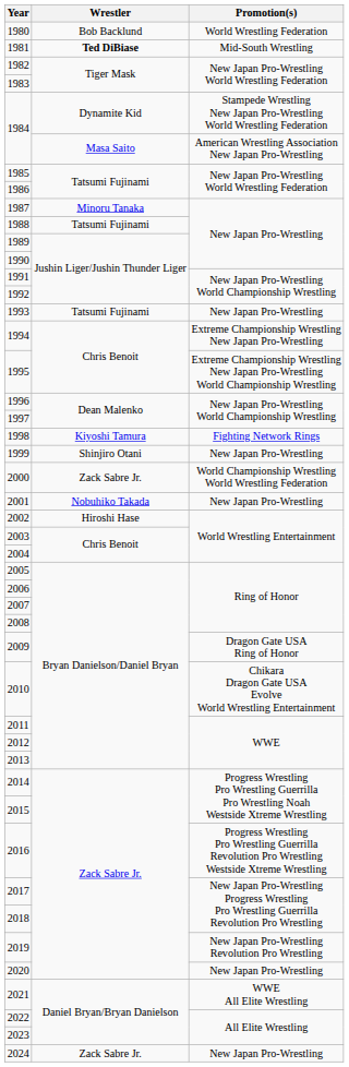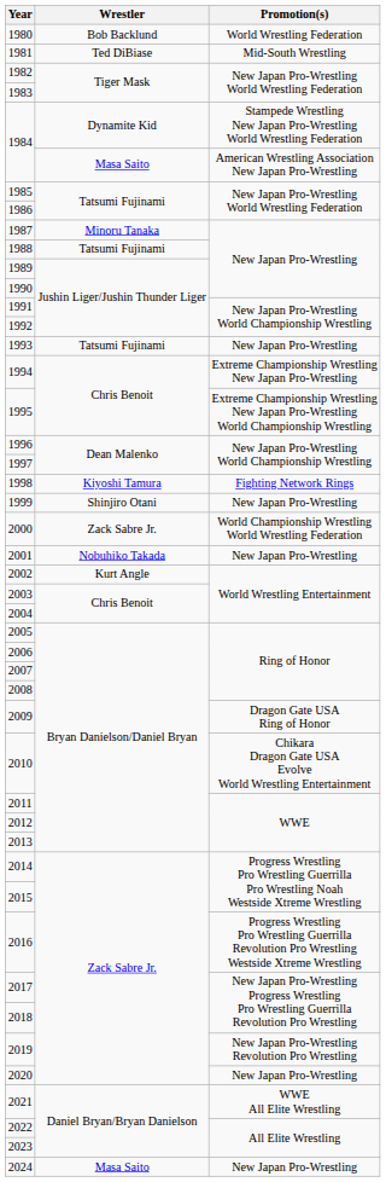 <table class="wikitable sortable" style="text-align: center">
 <tr>
 <th>Year</th>
 <th>Wrestler</th>
 <th>Promotion(s)</th>
 </tr>
 <tr>
 <td>1980</td>
 <td>Bob Backlund</td>
 <td>World Wrestling Federation</td>
 </tr>
 <tr>
 <td>1981</td>
-<td><strong>Ted DiBiase</strong></td>
+<td>Ted DiBiase</td>
 <td>Mid-South Wrestling</td>
 </tr>
 <tr>
 <td>1982</td>
 <td rowspan=2>Tiger Mask</td>
 <td rowspan=2>New Japan Pro-Wrestling<br>World Wrestling Federation</td>
 </tr>
 <tr>
 <td>1983</td>
 </tr>
 <tr>
 <td rowspan=2>1984</td>
 <td>Dynamite Kid</td>
 <td>Stampede Wrestling<br>New Japan Pro-Wrestling<br>World Wrestling Federation</td>
 </tr>
 <tr>
 <td><a href='#'>Masa Saito</a></td>
 <td>American Wrestling Association<br>New Japan Pro-Wrestling</td>
 </tr>
 <tr>
 <td>1985</td>
 <td rowspan=2>Tatsumi Fujinami</td>
 <td rowspan=2>New Japan Pro-Wrestling<br>World Wrestling Federation</td>
 </tr>
 <tr>
 <td>1986</td>
 </tr>
 <tr>
 <td>1987</td>
 <td><a href='#'>Minoru Tanaka</a></td>
 <td rowspan=4>New Japan Pro-Wrestling</td>
 </tr>
 <tr>
 <td>1988</td>
 <td>Tatsumi Fujinami</td>
 </tr>
 <tr>
 <td>1989</td>
 <td rowspan=4>Jushin Liger/Jushin Thunder Liger</td>
 </tr>
 <tr>
 <td>1990</td>
 </tr>
 <tr>
 <td>1991</td>
 <td rowspan=2>New Japan Pro-Wrestling<br>World Championship Wrestling</td>
 </tr>
 <tr>
 <td>1992</td>
 </tr>
 <tr>
 <td>1993</td>
 <td>Tatsumi Fujinami</td>
 <td>New Japan Pro-Wrestling</td>
 </tr>
 <tr>
 <td>1994</td>
 <td rowspan=2>Chris Benoit</td>
 <td>Extreme Championship Wrestling<br>New Japan Pro-Wrestling</td>
 </tr>
 <tr>
 <td>1995</td>
 <td>Extreme Championship Wrestling<br>New Japan Pro-Wrestling<br>World Championship Wrestling</td>
 </tr>
 <tr>
 <td>1996</td>
 <td rowspan=2>Dean Malenko</td>
 <td rowspan=2>New Japan Pro-Wrestling<br>World Championship Wrestling</td>
 </tr>
 <tr>
 <td>1997</td>
 </tr>
 <tr>
 <td>1998</td>
 <td><a href='#'>Kiyoshi Tamura</a></td>
 <td><a href='#'>Fighting Network Rings</a></td>
 </tr>
 <tr>
 <td>1999</td>
 <td>Shinjiro Otani</td>
 <td>New Japan Pro-Wrestling</td>
 </tr>
 <tr>
 <td>2000</td>
 <td>Zack Sabre Jr.</td>
 <td>World Championship Wrestling<br>World Wrestling Federation</td>
 </tr>
 <tr>
 <td>2001</td>
 <td><a href='#'>Nobuhiko Takada</a></td>
 <td>New Japan Pro-Wrestling</td>
 </tr>
 <tr>
 <td>2002</td>
-<td>Hiroshi Hase</td>
+<td>Kurt Angle</td>
 <td rowspan=3>World Wrestling Entertainment</td>
 </tr>
 <tr>
 <td>2003</td>
 <td rowspan=2>Chris Benoit</td>
 </tr>
 <tr>
 <td>2004</td>
 </tr>
 <tr>
 <td>2005</td>
 <td rowspan=9>Bryan Danielson/Daniel Bryan</td>
 <td rowspan=4>Ring of Honor</td>
 </tr>
 <tr>
 <td>2006</td>
 </tr>
 <tr>
 <td>2007</td>
 </tr>
 <tr>
 <td>2008</td>
 </tr>
 <tr>
 <td>2009</td>
 <td>Dragon Gate USA<br>Ring of Honor</td>
 </tr>
 <tr>
 <td>2010</td>
 <td>Chikara<br>Dragon Gate USA<br>Evolve<br>World Wrestling Entertainment</td>
 </tr>
 <tr>
 <td>2011</td>
 <td rowspan=3>WWE</td>
 </tr>
 <tr>
 <td>2012</td>
 </tr>
 <tr>
 <td>2013</td>
 </tr>
 <tr>
 <td>2014</td>
 <td rowspan=7><a href='#'>Zack Sabre Jr.</a></td>
 <td rowspan=2>Progress Wrestling<br>Pro Wrestling Guerrilla<br>Pro Wrestling Noah<br>Westside Xtreme Wrestling</td>
 </tr>
 <tr>
 <td>2015</td>
 </tr>
 <tr>
 <td>2016</td>
 <td>Progress Wrestling<br>Pro Wrestling Guerrilla<br>Revolution Pro Wrestling<br>Westside Xtreme Wrestling</td>
 </tr>
 <tr>
 <td>2017</td>
 <td rowspan=2>New Japan Pro-Wrestling<br>Progress Wrestling<br>Pro Wrestling Guerrilla<br>Revolution Pro Wrestling</td>
 </tr>
 <tr>
 <td>2018</td>
 </tr>
 <tr>
 <td>2019</td>
 <td>New Japan Pro-Wrestling<br>Revolution Pro Wrestling</td>
 </tr>
 <tr>
 <td>2020</td>
 <td>New Japan Pro-Wrestling</td>
 </tr>
 <tr>
 <td>2021</td>
 <td rowspan="3">Daniel Bryan/Bryan Danielson</td>
 <td>WWE<br>All Elite Wrestling</td>
 </tr>
 <tr>
 <td>2022</td>
 <td rowspan="2">All Elite Wrestling</td>
 </tr>
 <tr>
 <td>2023</td>
 </tr>
 <tr>
 <td>2024</td>
-<td>Zack Sabre Jr.</td>
+<td><a href='#'>Masa Saito</a></td>
 <td>New Japan Pro-Wrestling</td>
 </tr>
 </table>
